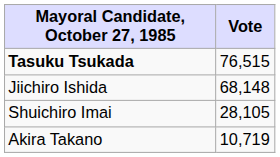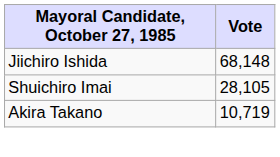 <table class="wikitable">
 <tr>
 <th style="background:#ddf; width:200px;">Mayoral Candidate, October 27, 1985</th>
 <th style="background:#ddf; width:50px;">Vote</th>
-</tr>
-<tr>
-<td><strong>Tasuku Tsukada</strong></td>
-<td>76,515</td>
 </tr>
 <tr>
 <td>Jiichiro Ishida</td>
 <td>68,148</td>
 </tr>
 <tr>
 <td>Shuichiro Imai</td>
 <td>28,105</td>
 </tr>
 <tr>
 <td>Akira Takano</td>
 <td>10,719</td>
 </tr>
 </table>
